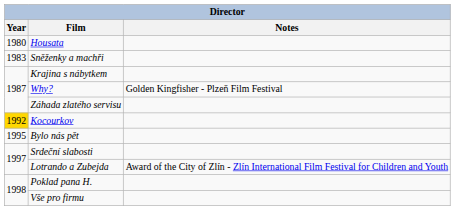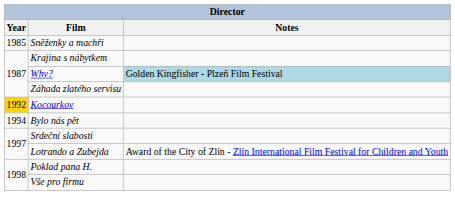 <table class="wikitable" style="font-size: 100%;">
 <tr>
 <th colspan="3" style="background: LightSteelBlue;">Director</th>
 </tr>
 <tr>
 <th>Year</th>
 <th>Film</th>
 <th>Notes</th>
 </tr>
 <tr>
-<td>1980</td>
-<td><em><a href='#'>Housata</a></em></td>
-<td></td>
-</tr>
-<tr>
-<td>1983</td>
+<td>1985</td>
 <td><em>Sněženky a machři</em></td>
 <td></td>
 </tr>
 <tr>
 <td rowspan="3">1987</td>
 <td><em>Krajina s nábytkem</em></td>
 <td></td>
 </tr>
 <tr>
 <td><em><a href='#'>Why?</a></em></td>
-<td>Golden Kingfisher - Plzeň Film Festival</td>
+<td style="background: lightblue;">Golden Kingfisher - Plzeň Film Festival</td>
 </tr>
 <tr>
 <td><em>Záhada zlatého servisu</em></td>
 <td></td>
 </tr>
 <tr>
 <td style="background: gold;">1992</td>
 <td><em><a href='#'>Kocourkov</a></em></td>
 <td></td>
 </tr>
 <tr>
-<td>1995</td>
+<td>1994</td>
 <td><em>Bylo nás pět</em></td>
 <td></td>
 </tr>
 <tr>
 <td rowspan="2">1997</td>
 <td><em>Srdeční slabosti</em></td>
 <td></td>
 </tr>
 <tr>
 <td><em>Lotrando a Zubejda</em></td>
 <td>Award of the City of Zlín - <a href='#'>Zlín International Film Festival for Children and Youth</a></td>
 </tr>
 <tr>
 <td rowspan="2">1998</td>
 <td><em>Poklad pana H.</em></td>
 <td></td>
 </tr>
 <tr>
 <td><em>Vše pro firmu</em></td>
 <td></td>
 </tr>
 </table>
